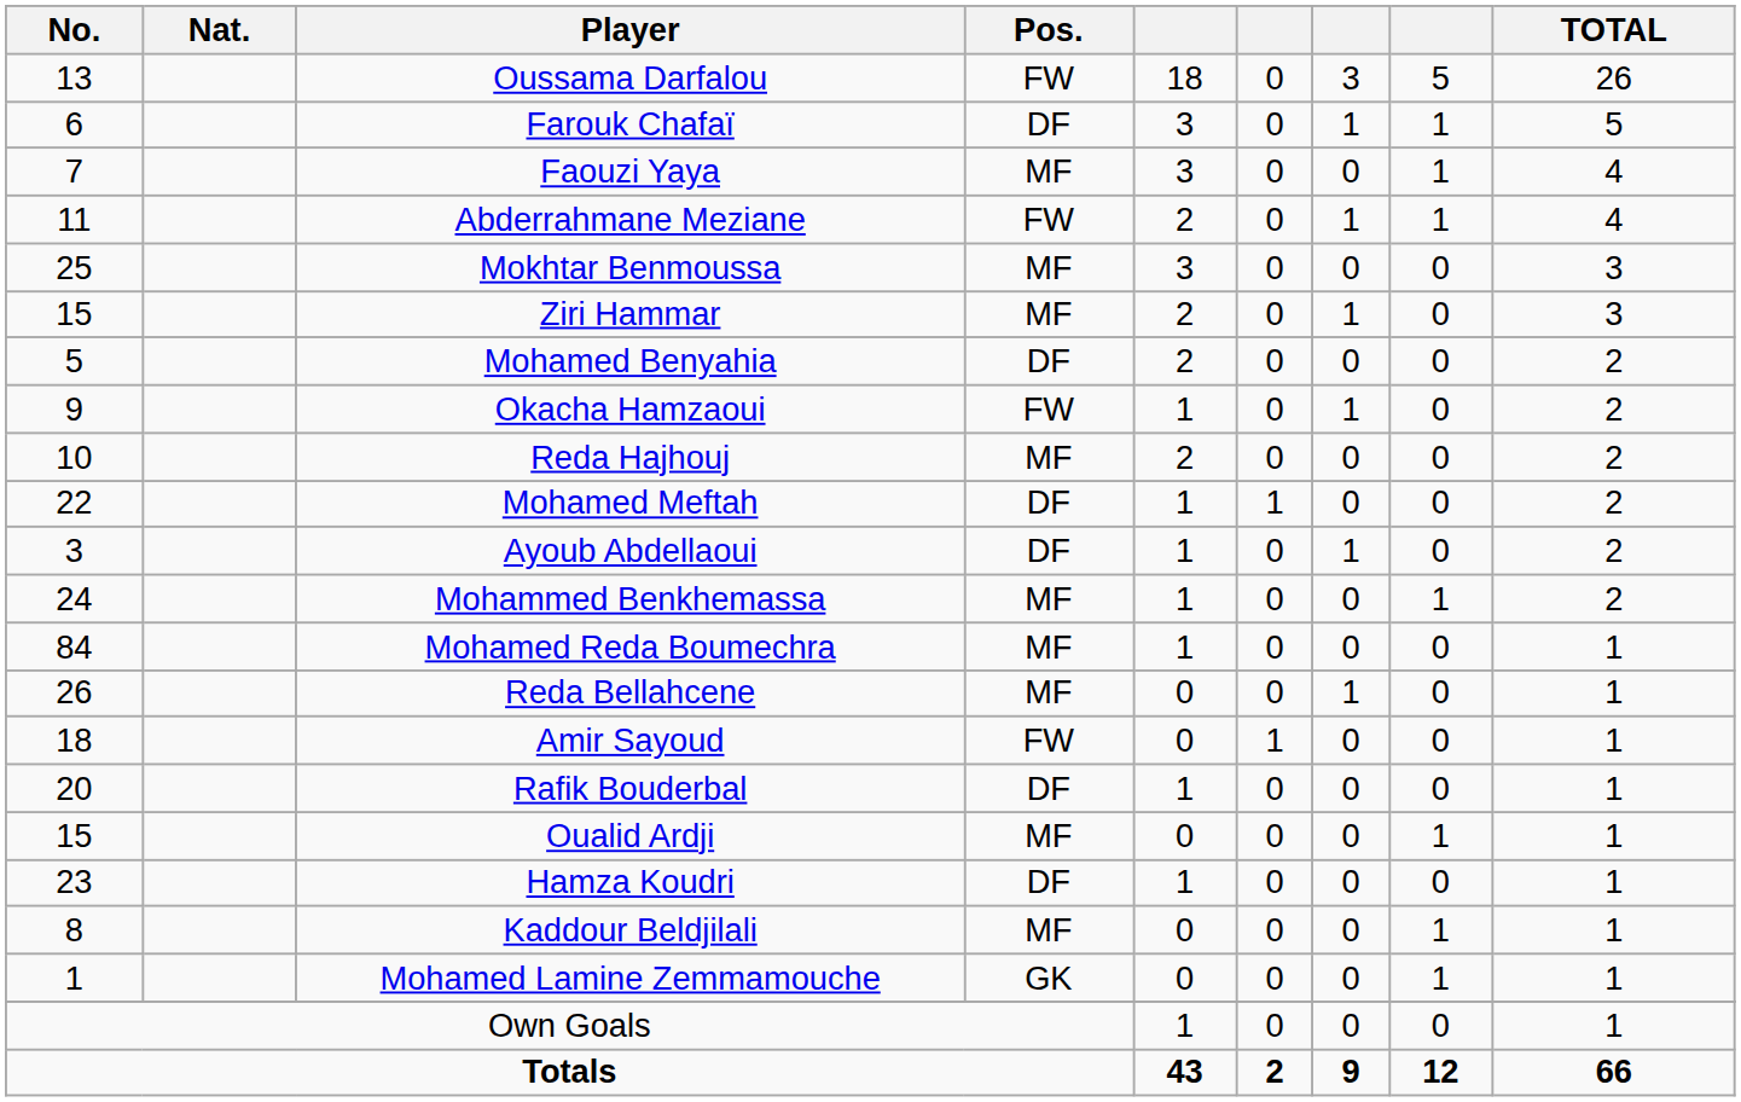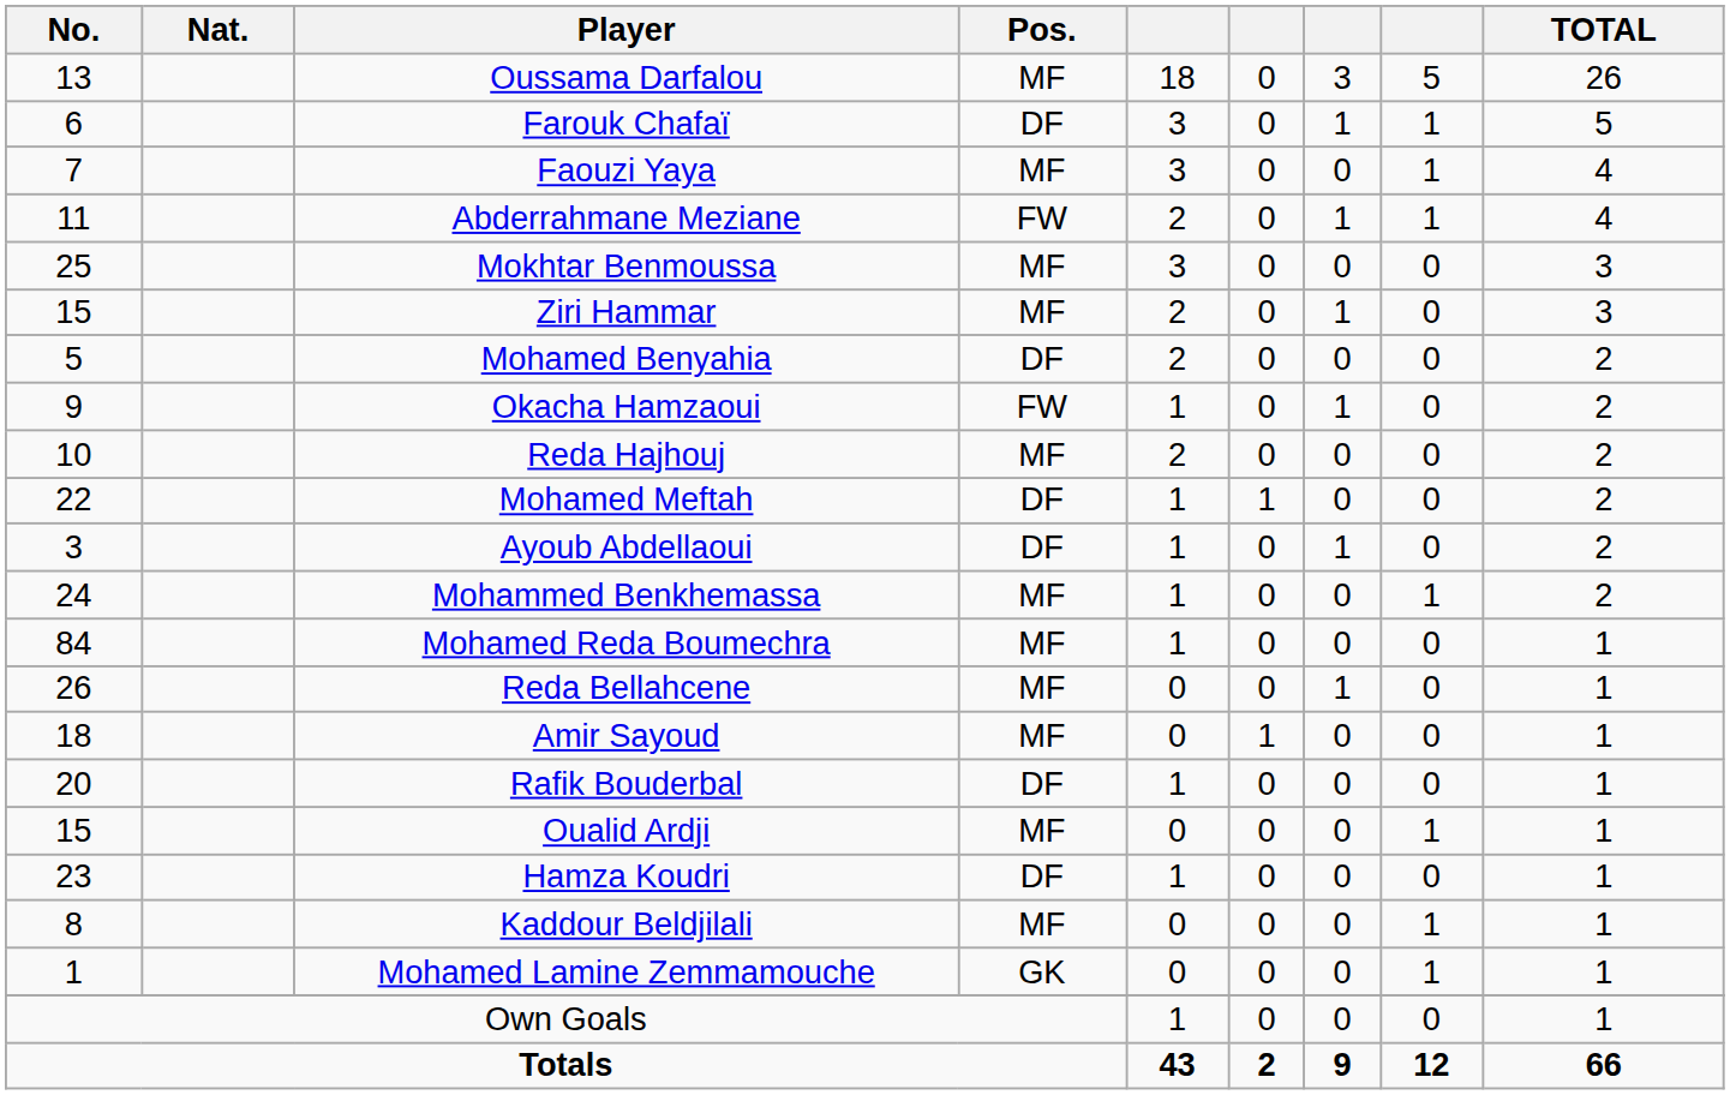 <table class="wikitable sortable alternance"  style="font-size:90%; text-align:center; line-height:14px; width:60%;">
 <tr>
 <th width=10>No.</th>
 <th width=10>Nat.</th>
 <th width=140>Player</th>
 <th width=10>Pos.</th>
 <th width=10></th>
 <th width=10></th>
 <th width=10></th>
 <th width=10></th>
 <th width=10>TOTAL</th>
 </tr>
 <tr>
 <td>13</td>
 <td></td>
 <td><a href='#'>Oussama Darfalou</a></td>
-<td>FW</td>
+<td>MF</td>
 <td>18</td>
 <td>0</td>
 <td>3</td>
 <td>5</td>
 <td>26</td>
 </tr>
 <tr>
 <td>6</td>
 <td></td>
 <td><a href='#'>Farouk Chafaï</a></td>
 <td>DF</td>
 <td>3</td>
 <td>0</td>
 <td>1</td>
 <td>1</td>
 <td>5</td>
 </tr>
 <tr>
 <td>7</td>
 <td></td>
 <td><a href='#'>Faouzi Yaya</a></td>
 <td>MF</td>
 <td>3</td>
 <td>0</td>
 <td>0</td>
 <td>1</td>
 <td>4</td>
 </tr>
 <tr>
 <td>11</td>
 <td></td>
 <td><a href='#'>Abderrahmane Meziane</a></td>
 <td>FW</td>
 <td>2</td>
 <td>0</td>
 <td>1</td>
 <td>1</td>
 <td>4</td>
 </tr>
 <tr>
 <td>25</td>
 <td></td>
 <td><a href='#'>Mokhtar Benmoussa</a></td>
 <td>MF</td>
 <td>3</td>
 <td>0</td>
 <td>0</td>
 <td>0</td>
 <td>3</td>
 </tr>
 <tr>
 <td>15</td>
 <td></td>
 <td><a href='#'>Ziri Hammar</a></td>
 <td>MF</td>
 <td>2</td>
 <td>0</td>
 <td>1</td>
 <td>0</td>
 <td>3</td>
 </tr>
 <tr>
 <td>5</td>
 <td></td>
 <td><a href='#'>Mohamed Benyahia</a></td>
 <td>DF</td>
 <td>2</td>
 <td>0</td>
 <td>0</td>
 <td>0</td>
 <td>2</td>
 </tr>
 <tr>
 <td>9</td>
 <td></td>
 <td><a href='#'>Okacha Hamzaoui</a></td>
 <td>FW</td>
 <td>1</td>
 <td>0</td>
 <td>1</td>
 <td>0</td>
 <td>2</td>
 </tr>
 <tr>
 <td>10</td>
 <td></td>
 <td><a href='#'>Reda Hajhouj</a></td>
 <td>MF</td>
 <td>2</td>
 <td>0</td>
 <td>0</td>
 <td>0</td>
 <td>2</td>
 </tr>
 <tr>
 <td>22</td>
 <td></td>
 <td><a href='#'>Mohamed Meftah</a></td>
 <td>DF</td>
 <td>1</td>
 <td>1</td>
 <td>0</td>
 <td>0</td>
 <td>2</td>
 </tr>
 <tr>
 <td>3</td>
 <td></td>
 <td><a href='#'>Ayoub Abdellaoui</a></td>
 <td>DF</td>
 <td>1</td>
 <td>0</td>
 <td>1</td>
 <td>0</td>
 <td>2</td>
 </tr>
 <tr>
 <td>24</td>
 <td></td>
 <td><a href='#'>Mohammed Benkhemassa</a></td>
 <td>MF</td>
 <td>1</td>
 <td>0</td>
 <td>0</td>
 <td>1</td>
 <td>2</td>
 </tr>
 <tr>
 <td>84</td>
 <td></td>
 <td><a href='#'>Mohamed Reda Boumechra</a></td>
 <td>MF</td>
 <td>1</td>
 <td>0</td>
 <td>0</td>
 <td>0</td>
 <td>1</td>
 </tr>
 <tr>
 <td>26</td>
 <td></td>
 <td><a href='#'>Reda Bellahcene</a></td>
 <td>MF</td>
 <td>0</td>
 <td>0</td>
 <td>1</td>
 <td>0</td>
 <td>1</td>
 </tr>
 <tr>
 <td>18</td>
 <td></td>
 <td><a href='#'>Amir Sayoud</a></td>
-<td>FW</td>
+<td>MF</td>
 <td>0</td>
 <td>1</td>
 <td>0</td>
 <td>0</td>
 <td>1</td>
 </tr>
 <tr>
 <td>20</td>
 <td></td>
 <td><a href='#'>Rafik Bouderbal</a></td>
 <td>DF</td>
 <td>1</td>
 <td>0</td>
 <td>0</td>
 <td>0</td>
 <td>1</td>
 </tr>
 <tr>
 <td>15</td>
 <td></td>
 <td><a href='#'>Oualid Ardji</a></td>
 <td>MF</td>
 <td>0</td>
 <td>0</td>
 <td>0</td>
 <td>1</td>
 <td>1</td>
 </tr>
 <tr>
 <td>23</td>
 <td></td>
 <td><a href='#'>Hamza Koudri</a></td>
 <td>DF</td>
 <td>1</td>
 <td>0</td>
 <td>0</td>
 <td>0</td>
 <td>1</td>
 </tr>
 <tr>
 <td>8</td>
 <td></td>
 <td><a href='#'>Kaddour Beldjilali</a></td>
 <td>MF</td>
 <td>0</td>
 <td>0</td>
 <td>0</td>
 <td>1</td>
 <td>1</td>
 </tr>
 <tr>
 <td>1</td>
 <td></td>
 <td><a href='#'>Mohamed Lamine Zemmamouche</a></td>
 <td>GK</td>
 <td>0</td>
 <td>0</td>
 <td>0</td>
 <td>1</td>
 <td>1</td>
 </tr>
 <tr>
 </tr>
 <tr class="sortbottom">
 <td colspan="4">Own Goals</td>
 <td>1</td>
 <td>0</td>
 <td>0</td>
 <td>0</td>
 <td>1</td>
 </tr>
 <tr class="sortbottom">
 <td colspan="4"><strong>Totals</strong></td>
 <td><strong>43</strong></td>
 <td><strong>2</strong></td>
 <td><strong>9</strong></td>
 <td><strong>12</strong></td>
 <td><strong>66</strong></td>
 </tr>
 </table>
